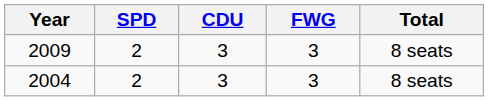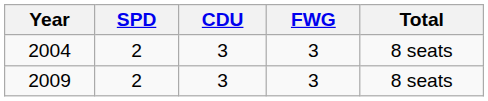 <table class="wikitable" width="400">
 <tr>
 <th>Year</th>
 <th><a href='#'>SPD</a></th>
 <th><a href='#'>CDU</a></th>
 <th><a href='#'>FWG</a></th>
 <th>Total</th>
 </tr>
 <tr align="center">
+<td>2004</td>
+<td>2</td>
+<td>3</td>
+<td>3</td>
+<td>8 seats</td>
+</tr>
+<tr align="center">
 <td>2009</td>
 <td>2</td>
 <td>3</td>
 <td>3</td>
 <td>8 seats</td>
 </tr>
-<tr align="center">
-<td>2004</td>
-<td>2</td>
-<td>3</td>
-<td>3</td>
-<td>8 seats</td>
-</tr>
 </table>
